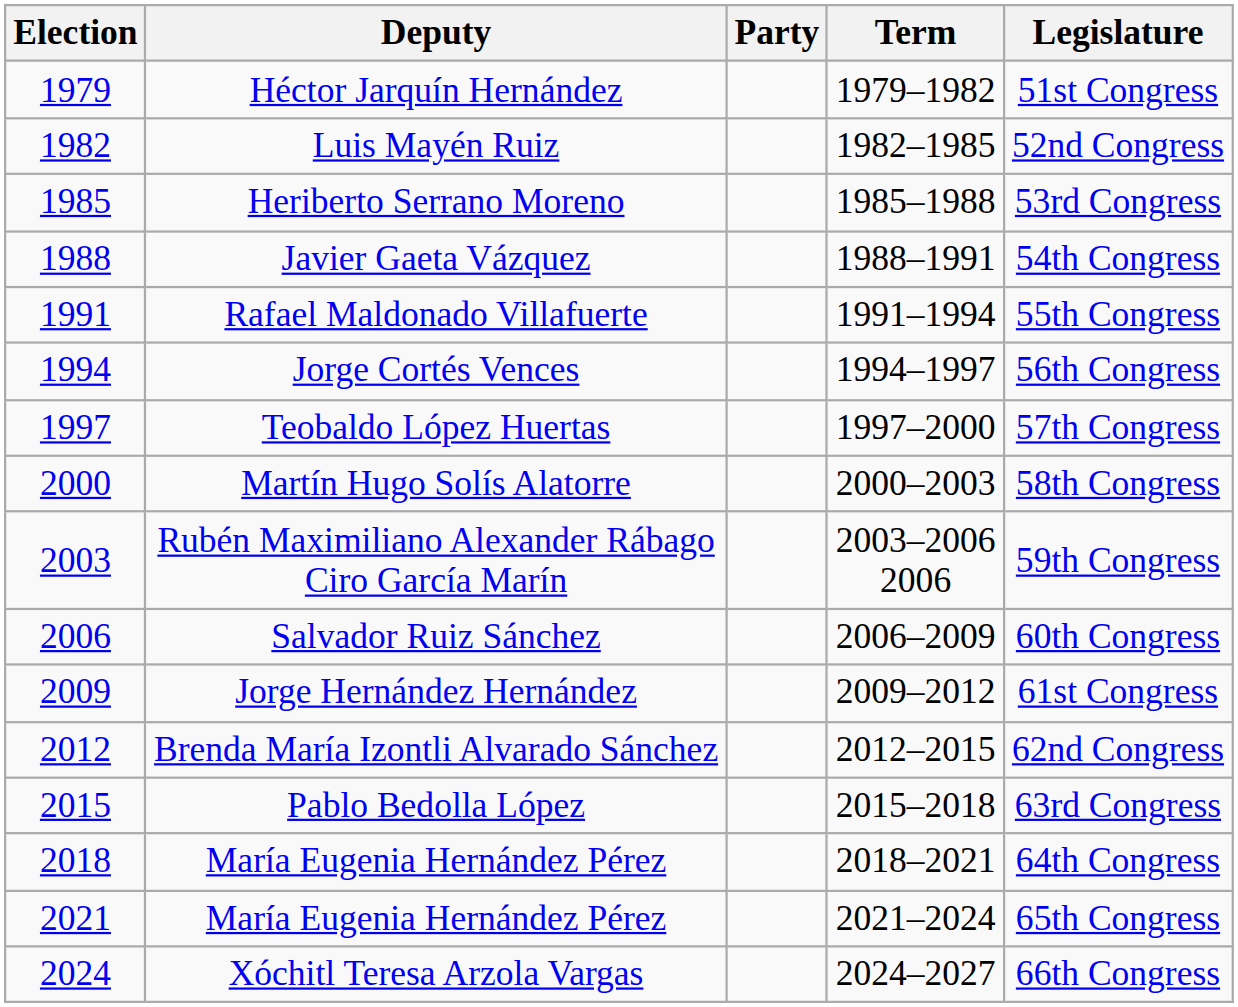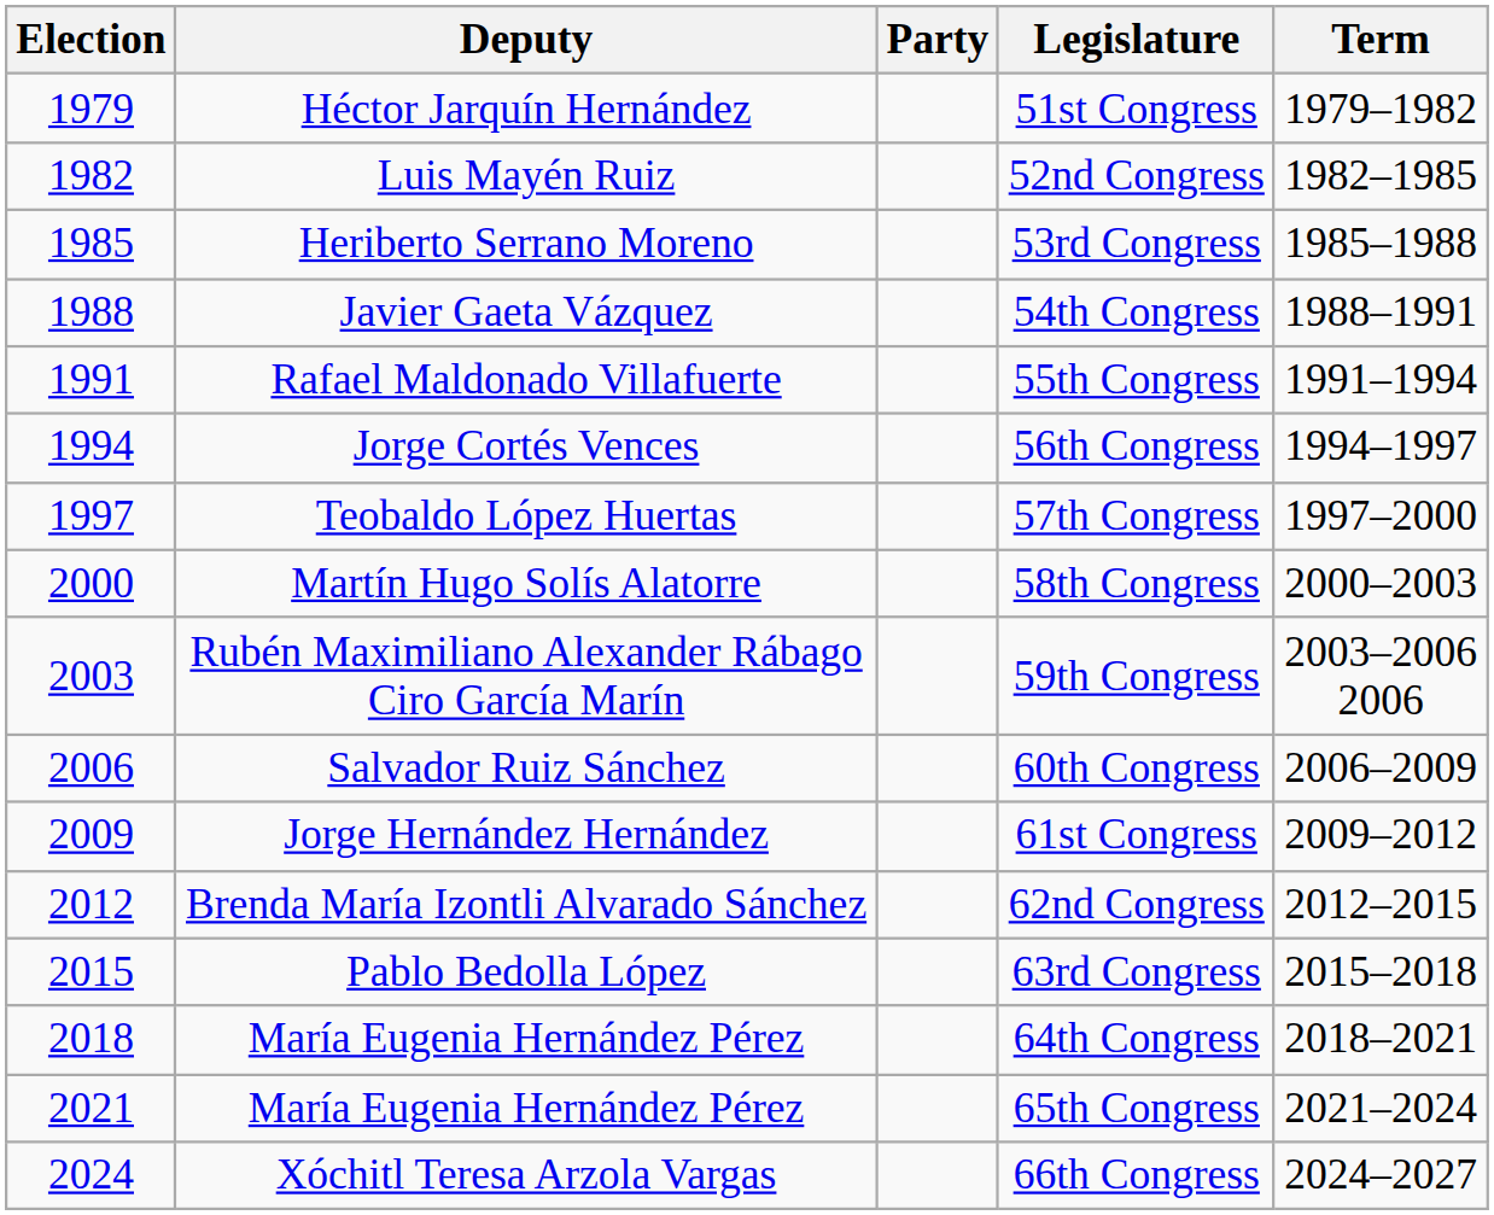 <table class="wikitable sortable" style="text-align: center">
 <tr>
 <th>Election</th>
 <th class="unsortable">Deputy</th>
 <th class="unsortable">Party</th>
+<th class="unsortable">Legislature</th>
 <th class="unsortable">Term</th>
-<th class="unsortable">Legislature</th>
 </tr>
 <tr>
 <td><a href='#'>1979</a></td>
 <td><a href='#'>Héctor Jarquín Hernández</a></td>
 <td></td>
+<td><a href='#'>51st Congress</a></td>
 <td>1979–1982</td>
-<td><a href='#'>51st Congress</a></td>
 </tr>
 <tr>
 <td><a href='#'>1982</a></td>
 <td><a href='#'>Luis Mayén Ruiz</a></td>
 <td></td>
+<td><a href='#'>52nd Congress</a></td>
 <td>1982–1985</td>
-<td><a href='#'>52nd Congress</a></td>
 </tr>
 <tr>
 <td><a href='#'>1985</a></td>
 <td><a href='#'>Heriberto Serrano Moreno</a></td>
 <td></td>
+<td><a href='#'>53rd Congress</a></td>
 <td>1985–1988</td>
-<td><a href='#'>53rd Congress</a></td>
 </tr>
 <tr>
 <td><a href='#'>1988</a></td>
 <td><a href='#'>Javier Gaeta Vázquez</a></td>
 <td></td>
+<td><a href='#'>54th Congress</a></td>
 <td>1988–1991</td>
-<td><a href='#'>54th Congress</a></td>
 </tr>
 <tr>
 <td><a href='#'>1991</a></td>
 <td><a href='#'>Rafael Maldonado Villafuerte</a></td>
 <td></td>
+<td><a href='#'>55th Congress</a></td>
 <td>1991–1994</td>
-<td><a href='#'>55th Congress</a></td>
 </tr>
 <tr>
 <td><a href='#'>1994</a></td>
 <td><a href='#'>Jorge Cortés Vences</a></td>
 <td></td>
+<td><a href='#'>56th Congress</a></td>
 <td>1994–1997</td>
-<td><a href='#'>56th Congress</a></td>
 </tr>
 <tr>
 <td><a href='#'>1997</a></td>
 <td><a href='#'>Teobaldo López Huertas</a></td>
 <td></td>
+<td><a href='#'>57th Congress</a></td>
 <td>1997–2000</td>
-<td><a href='#'>57th Congress</a></td>
 </tr>
 <tr>
 <td><a href='#'>2000</a></td>
 <td><a href='#'>Martín Hugo Solís Alatorre</a></td>
 <td></td>
+<td><a href='#'>58th Congress</a></td>
 <td>2000–2003</td>
-<td><a href='#'>58th Congress</a></td>
 </tr>
 <tr>
 <td><a href='#'>2003</a></td>
 <td><a href='#'>Rubén Maximiliano Alexander Rábago</a><br><a href='#'>Ciro García Marín</a></td>
 <td></td>
+<td><a href='#'>59th Congress</a></td>
 <td>2003–2006<br>2006</td>
-<td><a href='#'>59th Congress</a></td>
 </tr>
 <tr>
 <td><a href='#'>2006</a></td>
 <td><a href='#'>Salvador Ruiz Sánchez</a></td>
 <td></td>
+<td><a href='#'>60th Congress</a></td>
 <td>2006–2009</td>
-<td><a href='#'>60th Congress</a></td>
 </tr>
 <tr>
 <td><a href='#'>2009</a></td>
 <td><a href='#'>Jorge Hernández Hernández</a></td>
 <td></td>
+<td><a href='#'>61st Congress</a></td>
 <td>2009–2012</td>
-<td><a href='#'>61st Congress</a></td>
 </tr>
 <tr>
 <td><a href='#'>2012</a></td>
 <td><a href='#'>Brenda María Izontli Alvarado Sánchez</a></td>
 <td></td>
+<td><a href='#'>62nd Congress</a></td>
 <td>2012–2015</td>
-<td><a href='#'>62nd Congress</a></td>
 </tr>
 <tr>
 <td><a href='#'>2015</a></td>
 <td><a href='#'>Pablo Bedolla López</a></td>
 <td></td>
+<td><a href='#'>63rd Congress</a></td>
 <td>2015–2018</td>
-<td><a href='#'>63rd Congress</a></td>
 </tr>
 <tr>
 <td><a href='#'>2018</a></td>
 <td><a href='#'>María Eugenia Hernández Pérez</a> </td>
 <td></td>
+<td><a href='#'>64th Congress</a></td>
 <td>2018–2021</td>
-<td><a href='#'>64th Congress</a></td>
 </tr>
 <tr>
 <td><a href='#'>2021</a></td>
 <td><a href='#'>María Eugenia Hernández Pérez</a></td>
 <td></td>
+<td><a href='#'>65th Congress</a></td>
 <td>2021–2024</td>
-<td><a href='#'>65th Congress</a></td>
 </tr>
 <tr>
 <td><a href='#'>2024</a></td>
 <td><a href='#'>Xóchitl Teresa Arzola Vargas</a></td>
 <td></td>
+<td><a href='#'>66th Congress</a></td>
 <td>2024–2027</td>
-<td><a href='#'>66th Congress</a></td>
 </tr>
 </table>
